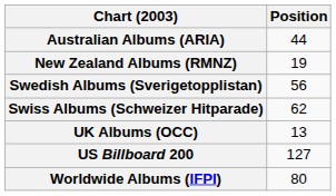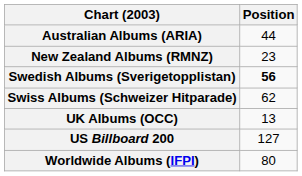 <table class="wikitable sortable plainrowheaders" style="text-align:center">
 <tr>
 <th scope="col">Chart (2003)</th>
 <th scope="col">Position</th>
 </tr>
 <tr>
 <th scope="row">Australian Albums (ARIA)</th>
 <td>44</td>
 </tr>
 <tr>
 <th scope="row">New Zealand Albums (RMNZ)</th>
-<td>19</td>
+<td>23</td>
 </tr>
 <tr>
 <th scope="row">Swedish Albums (Sverigetopplistan)</th>
-<td>56</td>
+<td><strong>56</strong></td>
 </tr>
 <tr>
 <th scope="row">Swiss Albums (Schweizer Hitparade)</th>
 <td>62</td>
 </tr>
 <tr>
 <th scope="row">UK Albums (OCC)</th>
 <td>13</td>
 </tr>
 <tr>
 <th scope="row">US <em>Billboard</em> 200</th>
 <td>127</td>
 </tr>
 <tr>
 <th scope="row">Worldwide Albums (<a href='#'>IFPI</a>)</th>
 <td>80</td>
 </tr>
 </table>
